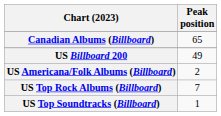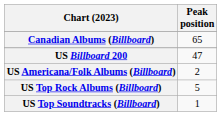 <table class="wikitable sortable plainrowheaders" style="text-align:center">
 <tr>
 <th scope="col">Chart (2023)</th>
 <th scope="col">Peak<br>position</th>
 </tr>
 <tr>
 </tr>
 <tr>
 </tr>
 <tr>
 </tr>
 <tr>
 </tr>
 <tr>
 <th scope="row"><a href='#'>Canadian Albums</a> (<em><a href='#'>Billboard</a></em>)</th>
 <td>65</td>
 </tr>
 <tr>
 </tr>
 <tr>
 </tr>
 <tr>
 </tr>
 <tr>
 </tr>
 <tr>
 </tr>
 <tr>
 </tr>
 <tr>
 </tr>
 <tr>
 <th scope="row">US <a href='#'><em>Billboard</em> 200</a></th>
-<td>49</td>
+<td>47</td>
 </tr>
 <tr>
 <th scope="row">US <a href='#'>Americana/Folk Albums</a> (<em><a href='#'>Billboard</a></em>)</th>
 <td>2</td>
 </tr>
 <tr>
 <th scope="row">US <a href='#'>Top Rock Albums</a> (<em><a href='#'>Billboard</a></em>)</th>
-<td>7</td>
+<td>5</td>
 </tr>
 <tr>
 <th scope="row">US <a href='#'>Top Soundtracks</a> (<em><a href='#'>Billboard</a></em>)</th>
 <td>1</td>
 </tr>
 </table>
